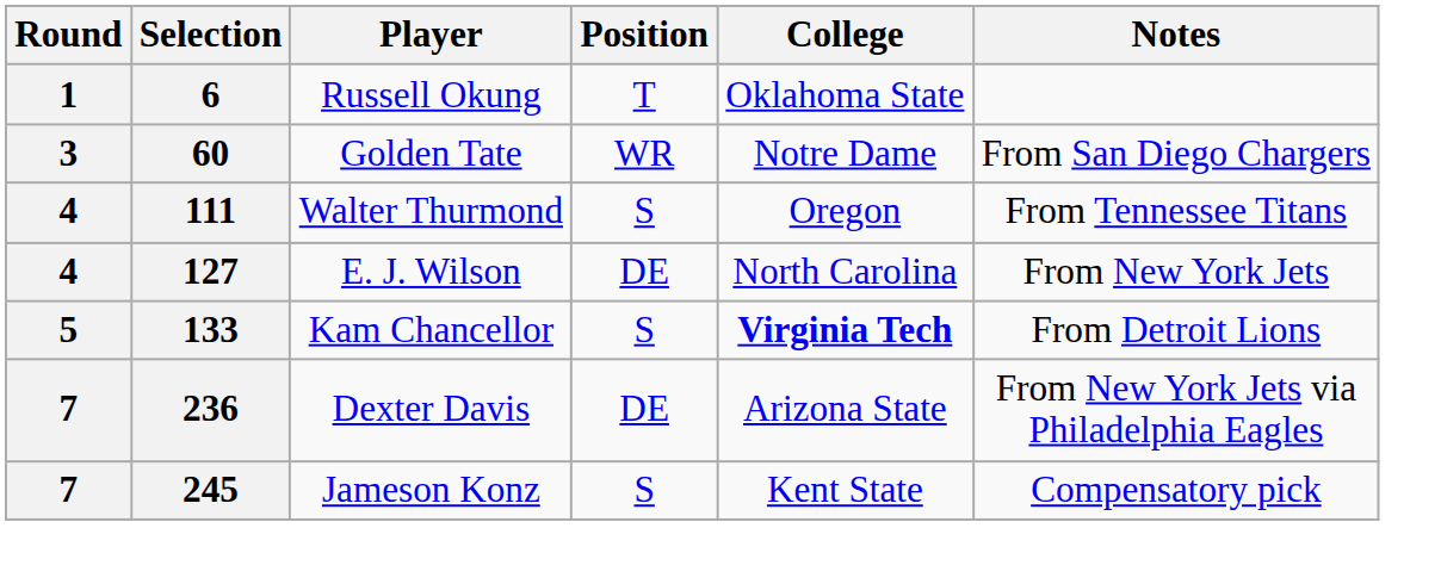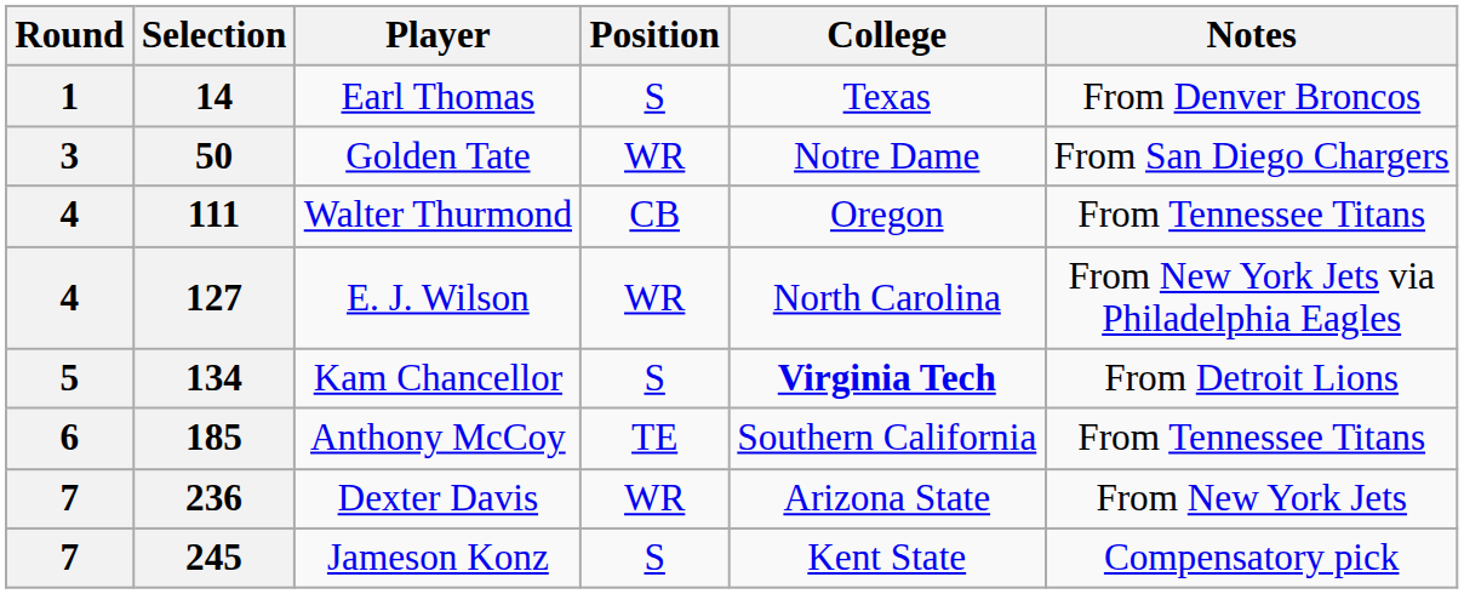 <table class="wikitable" style="text-align:center">
 <tr>
 <th>Round</th>
 <th>Selection</th>
 <th>Player</th>
 <th>Position</th>
 <th>College</th>
 <th>Notes</th>
 </tr>
 <tr>
 <th><strong>1</strong></th>
-<th><strong>6</strong></th>
-<td><a href='#'>Russell Okung</a></td>
-<td><a href='#'>T</a></td>
-<td><a href='#'>Oklahoma State</a></td>
-<td></td>
+<th><strong>14</strong></th>
+<td><a href='#'>Earl Thomas</a></td>
+<td><a href='#'>S</a></td>
+<td><a href='#'>Texas</a></td>
+<td>From <a href='#'>Denver Broncos</a></td>
 </tr>
 <tr>
 <th><strong>3</strong></th>
-<th><strong>60</strong></th>
+<th><strong>50</strong></th>
 <td><a href='#'>Golden Tate</a></td>
 <td><a href='#'>WR</a></td>
 <td><a href='#'>Notre Dame</a></td>
 <td>From <a href='#'>San Diego Chargers</a></td>
 </tr>
 <tr>
 <th><strong>4</strong></th>
 <th><strong>111</strong></th>
 <td><a href='#'>Walter Thurmond</a></td>
-<td><a href='#'>S</a></td>
+<td><a href='#'>CB</a></td>
 <td><a href='#'>Oregon</a></td>
 <td>From <a href='#'>Tennessee Titans</a></td>
 </tr>
 <tr>
 <th><strong>4</strong></th>
 <th><strong>127</strong></th>
 <td><a href='#'>E. J. Wilson</a></td>
-<td><a href='#'>DE</a></td>
+<td><a href='#'>WR</a></td>
 <td><a href='#'>North Carolina</a></td>
-<td>From <a href='#'>New York Jets</a></td>
+<td>From <a href='#'>New York Jets</a> via<br> <a href='#'>Philadelphia Eagles</a></td>
 </tr>
 <tr>
 <th><strong>5</strong></th>
-<th><strong>133</strong></th>
+<th><strong>134</strong></th>
 <td><a href='#'>Kam Chancellor</a></td>
 <td><a href='#'>S</a></td>
 <td><strong><a href='#'>Virginia Tech</a></strong></td>
 <td>From <a href='#'>Detroit Lions</a></td>
 </tr>
 <tr>
+<th><strong>6</strong></th>
+<th><strong>185</strong></th>
+<td><a href='#'>Anthony McCoy</a></td>
+<td><a href='#'>TE</a></td>
+<td><a href='#'>Southern California</a></td>
+<td>From <a href='#'>Tennessee Titans</a></td>
+</tr>
+<tr>
 <th><strong>7</strong></th>
 <th><strong>236</strong></th>
 <td><a href='#'>Dexter Davis</a></td>
-<td><a href='#'>DE</a></td>
+<td><a href='#'>WR</a></td>
 <td><a href='#'>Arizona State</a></td>
-<td>From <a href='#'>New York Jets</a> via<br> <a href='#'>Philadelphia Eagles</a></td>
+<td>From <a href='#'>New York Jets</a></td>
 </tr>
 <tr>
 <th><strong>7</strong></th>
 <th><strong>245</strong></th>
 <td><a href='#'>Jameson Konz</a></td>
 <td><a href='#'>S</a></td>
 <td><a href='#'>Kent State</a></td>
 <td><a href='#'>Compensatory pick</a></td>
 </tr>
 </table>
